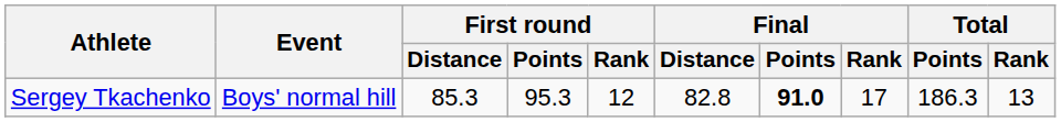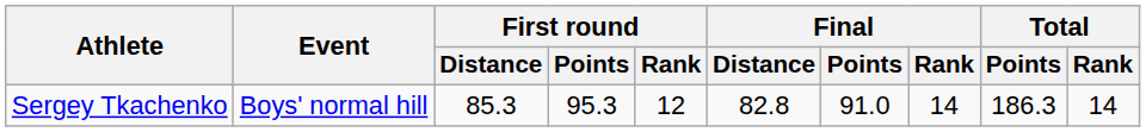 <table class="wikitable" style="font-size:90%">
 <tr>
 <th rowspan=2>Athlete</th>
 <th rowspan=2>Event</th>
 <th colspan=3>First round</th>
 <th colspan=3>Final</th>
 <th colspan=2>Total</th>
 </tr>
 <tr style="font-size:95%">
 <th>Distance</th>
 <th>Points</th>
 <th>Rank</th>
 <th>Distance</th>
 <th>Points</th>
 <th>Rank</th>
 <th>Points</th>
 <th>Rank</th>
 </tr>
 <tr align=center>
 <td align=left><a href='#'>Sergey Tkachenko</a></td>
 <td align=left><a href='#'>Boys' normal hill</a></td>
 <td>85.3</td>
 <td>95.3</td>
 <td>12</td>
 <td>82.8</td>
-<td><strong>91.0</strong></td>
-<td>17</td>
+<td>91.0</td>
+<td>14</td>
 <td>186.3</td>
-<td>13</td>
+<td>14</td>
 </tr>
 </table>
